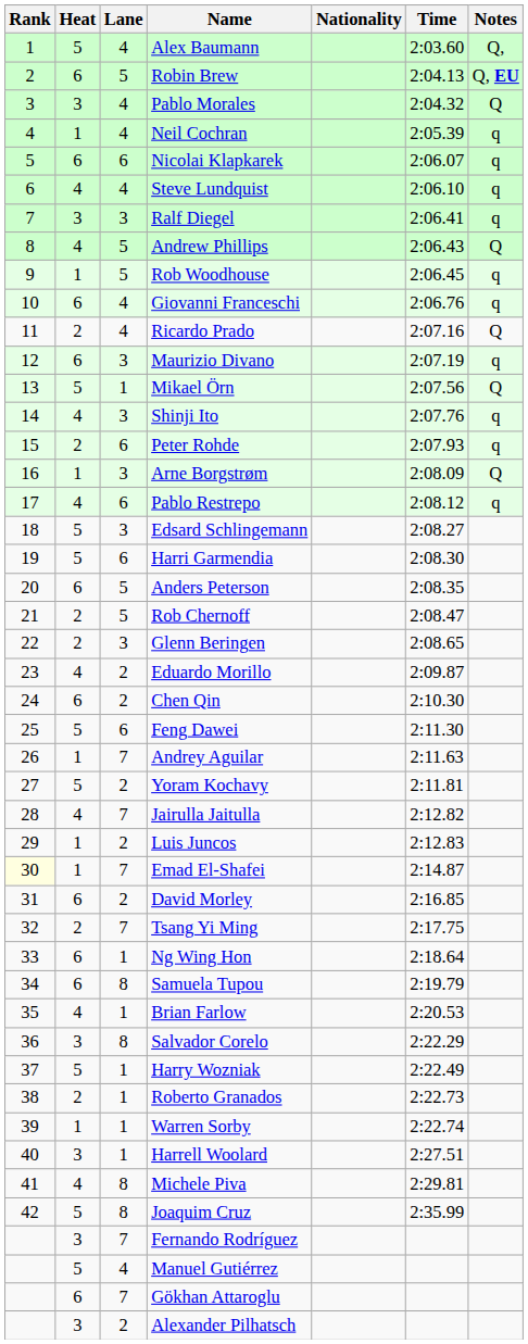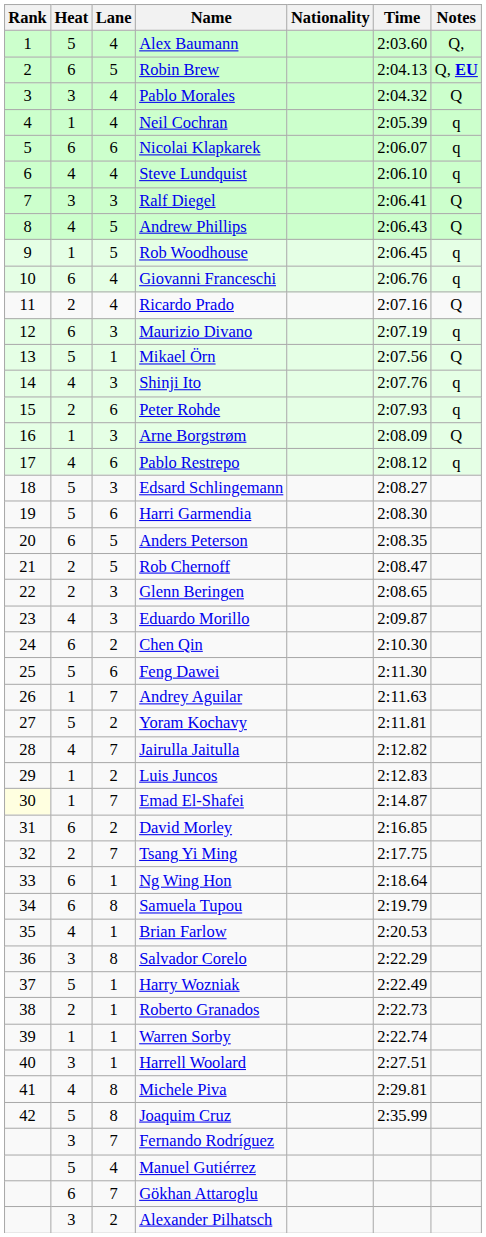 <table class="wikitable sortable" style="text-align:center">
 <tr>
 <th>Rank</th>
 <th>Heat</th>
 <th>Lane</th>
 <th>Name</th>
 <th>Nationality</th>
 <th>Time</th>
 <th>Notes</th>
 </tr>
 <tr bgcolor=#cfc>
 <td>1</td>
 <td>5</td>
 <td>4</td>
 <td align=left><a href='#'>Alex Baumann</a></td>
 <td align=left></td>
 <td>2:03.60</td>
 <td>Q, </td>
 </tr>
 <tr bgcolor=#cfc>
 <td>2</td>
 <td>6</td>
 <td>5</td>
 <td align=left><a href='#'>Robin Brew</a></td>
 <td align=left></td>
 <td>2:04.13</td>
 <td>Q, <strong><a href='#'>EU</a></strong></td>
 </tr>
 <tr bgcolor=#cfc>
 <td>3</td>
 <td>3</td>
 <td>4</td>
 <td align=left><a href='#'>Pablo Morales</a></td>
 <td align=left></td>
 <td>2:04.32</td>
 <td>Q</td>
 </tr>
 <tr bgcolor=#cfc>
 <td>4</td>
 <td>1</td>
 <td>4</td>
 <td align=left><a href='#'>Neil Cochran</a></td>
 <td align=left></td>
 <td>2:05.39</td>
 <td>q</td>
 </tr>
 <tr bgcolor=#cfc>
 <td>5</td>
 <td>6</td>
 <td>6</td>
 <td align=left><a href='#'>Nicolai Klapkarek</a></td>
 <td align=left></td>
 <td>2:06.07</td>
 <td>q</td>
 </tr>
 <tr bgcolor=#cfc>
 <td>6</td>
 <td>4</td>
 <td>4</td>
 <td align=left><a href='#'>Steve Lundquist</a></td>
 <td align=left></td>
 <td>2:06.10</td>
 <td>q</td>
 </tr>
 <tr bgcolor=#cfc>
 <td>7</td>
 <td>3</td>
 <td>3</td>
 <td align=left><a href='#'>Ralf Diegel</a></td>
 <td align=left></td>
 <td>2:06.41</td>
-<td>q</td>
+<td>Q</td>
 </tr>
 <tr bgcolor=#cfc>
 <td>8</td>
 <td>4</td>
 <td>5</td>
 <td align=left><a href='#'>Andrew Phillips</a></td>
 <td align=left></td>
 <td>2:06.43</td>
 <td>Q</td>
 </tr>
 <tr bgcolor=e5ffe5>
 <td>9</td>
 <td>1</td>
 <td>5</td>
 <td align=left><a href='#'>Rob Woodhouse</a></td>
 <td align=left></td>
 <td>2:06.45</td>
 <td>q</td>
 </tr>
 <tr bgcolor=e5ffe5>
 <td>10</td>
 <td>6</td>
 <td>4</td>
 <td align=left><a href='#'>Giovanni Franceschi</a></td>
 <td align=left></td>
 <td>2:06.76</td>
 <td>q</td>
 </tr>
 <tr>
 <td>11</td>
 <td>2</td>
 <td>4</td>
 <td align=left><a href='#'>Ricardo Prado</a></td>
 <td align=left></td>
 <td>2:07.16</td>
 <td>Q</td>
 </tr>
 <tr bgcolor=e5ffe5>
 <td>12</td>
 <td>6</td>
 <td>3</td>
 <td align=left><a href='#'>Maurizio Divano</a></td>
 <td align=left></td>
 <td>2:07.19</td>
 <td>q</td>
 </tr>
 <tr bgcolor=e5ffe5>
 <td>13</td>
 <td>5</td>
 <td>1</td>
 <td align=left><a href='#'>Mikael Örn</a></td>
 <td align=left></td>
 <td>2:07.56</td>
 <td>Q</td>
 </tr>
 <tr bgcolor=e5ffe5>
 <td>14</td>
 <td>4</td>
 <td>3</td>
 <td align=left><a href='#'>Shinji Ito</a></td>
 <td align=left></td>
 <td>2:07.76</td>
 <td>q</td>
 </tr>
 <tr bgcolor=e5ffe5>
 <td>15</td>
 <td>2</td>
 <td>6</td>
 <td align=left><a href='#'>Peter Rohde</a></td>
 <td align=left></td>
 <td>2:07.93</td>
 <td>q</td>
 </tr>
 <tr bgcolor=e5ffe5>
 <td>16</td>
 <td>1</td>
 <td>3</td>
 <td align=left><a href='#'>Arne Borgstrøm</a></td>
 <td align=left></td>
 <td>2:08.09</td>
 <td>Q</td>
 </tr>
 <tr bgcolor=e5ffe5>
 <td>17</td>
 <td>4</td>
 <td>6</td>
 <td align=left><a href='#'>Pablo Restrepo</a></td>
 <td align=left></td>
 <td>2:08.12</td>
 <td>q</td>
 </tr>
 <tr>
 <td>18</td>
 <td>5</td>
 <td>3</td>
 <td align=left><a href='#'>Edsard Schlingemann</a></td>
 <td align=left></td>
 <td>2:08.27</td>
 <td></td>
 </tr>
 <tr>
 <td>19</td>
 <td>5</td>
 <td>6</td>
 <td align=left><a href='#'>Harri Garmendia</a></td>
 <td align=left></td>
 <td>2:08.30</td>
 <td></td>
 </tr>
 <tr>
 <td>20</td>
 <td>6</td>
 <td>5</td>
 <td align=left><a href='#'>Anders Peterson</a></td>
 <td align=left></td>
 <td>2:08.35</td>
 <td></td>
 </tr>
 <tr>
 <td>21</td>
 <td>2</td>
 <td>5</td>
 <td align=left><a href='#'>Rob Chernoff</a></td>
 <td align=left></td>
 <td>2:08.47</td>
 <td></td>
 </tr>
 <tr>
 <td>22</td>
 <td>2</td>
 <td>3</td>
 <td align=left><a href='#'>Glenn Beringen</a></td>
 <td align=left></td>
 <td>2:08.65</td>
 <td></td>
 </tr>
 <tr>
 <td>23</td>
 <td>4</td>
-<td>2</td>
+<td>3</td>
 <td align=left><a href='#'>Eduardo Morillo</a></td>
 <td align=left></td>
 <td>2:09.87</td>
 <td></td>
 </tr>
 <tr>
 <td>24</td>
 <td>6</td>
 <td>2</td>
 <td align=left><a href='#'>Chen Qin</a></td>
 <td align=left></td>
 <td>2:10.30</td>
 <td></td>
 </tr>
 <tr>
 <td>25</td>
 <td>5</td>
 <td>6</td>
 <td align=left><a href='#'>Feng Dawei</a></td>
 <td align=left></td>
 <td>2:11.30</td>
 <td></td>
 </tr>
 <tr>
 <td>26</td>
 <td>1</td>
 <td>7</td>
 <td align=left><a href='#'>Andrey Aguilar</a></td>
 <td align=left></td>
 <td>2:11.63</td>
 <td></td>
 </tr>
 <tr>
 <td>27</td>
 <td>5</td>
 <td>2</td>
 <td align=left><a href='#'>Yoram Kochavy</a></td>
 <td align=left></td>
 <td>2:11.81</td>
 <td></td>
 </tr>
 <tr>
 <td>28</td>
 <td>4</td>
 <td>7</td>
 <td align=left><a href='#'>Jairulla Jaitulla</a></td>
 <td align=left></td>
 <td>2:12.82</td>
 <td></td>
 </tr>
 <tr>
 <td>29</td>
 <td>1</td>
 <td>2</td>
 <td align=left><a href='#'>Luis Juncos</a></td>
 <td align=left></td>
 <td>2:12.83</td>
 <td></td>
 </tr>
 <tr>
 <td style="background: lightyellow;">30</td>
 <td>1</td>
 <td>7</td>
 <td align=left><a href='#'>Emad El-Shafei</a></td>
 <td align=left></td>
 <td>2:14.87</td>
 <td></td>
 </tr>
 <tr>
 <td>31</td>
 <td>6</td>
 <td>2</td>
 <td align=left><a href='#'>David Morley</a></td>
 <td align=left></td>
 <td>2:16.85</td>
 <td></td>
 </tr>
 <tr>
 <td>32</td>
 <td>2</td>
 <td>7</td>
 <td align=left><a href='#'>Tsang Yi Ming</a></td>
 <td align=left></td>
 <td>2:17.75</td>
 <td></td>
 </tr>
 <tr>
 <td>33</td>
 <td>6</td>
 <td>1</td>
 <td align=left><a href='#'>Ng Wing Hon</a></td>
 <td align=left></td>
 <td>2:18.64</td>
 <td></td>
 </tr>
 <tr>
 <td>34</td>
 <td>6</td>
 <td>8</td>
 <td align=left><a href='#'>Samuela Tupou</a></td>
 <td align=left></td>
 <td>2:19.79</td>
 <td></td>
 </tr>
 <tr>
 <td>35</td>
 <td>4</td>
 <td>1</td>
 <td align=left><a href='#'>Brian Farlow</a></td>
 <td align=left></td>
 <td>2:20.53</td>
 <td></td>
 </tr>
 <tr>
 <td>36</td>
 <td>3</td>
 <td>8</td>
 <td align=left><a href='#'>Salvador Corelo</a></td>
 <td align=left></td>
 <td>2:22.29</td>
 <td></td>
 </tr>
 <tr>
 <td>37</td>
 <td>5</td>
 <td>1</td>
 <td align=left><a href='#'>Harry Wozniak</a></td>
 <td align=left></td>
 <td>2:22.49</td>
 <td></td>
 </tr>
 <tr>
 <td>38</td>
 <td>2</td>
 <td>1</td>
 <td align=left><a href='#'>Roberto Granados</a></td>
 <td align=left></td>
 <td>2:22.73</td>
 <td></td>
 </tr>
 <tr>
 <td>39</td>
 <td>1</td>
 <td>1</td>
 <td align=left><a href='#'>Warren Sorby</a></td>
 <td align=left></td>
 <td>2:22.74</td>
 <td></td>
 </tr>
 <tr>
 <td>40</td>
 <td>3</td>
 <td>1</td>
 <td align=left><a href='#'>Harrell Woolard</a></td>
 <td align=left></td>
 <td>2:27.51</td>
 <td></td>
 </tr>
 <tr>
 <td>41</td>
 <td>4</td>
 <td>8</td>
 <td align=left><a href='#'>Michele Piva</a></td>
 <td align=left></td>
 <td>2:29.81</td>
 <td></td>
 </tr>
 <tr>
 <td>42</td>
 <td>5</td>
 <td>8</td>
 <td align=left><a href='#'>Joaquim Cruz</a></td>
 <td align=left></td>
 <td>2:35.99</td>
 <td></td>
 </tr>
 <tr>
 <td></td>
 <td>3</td>
 <td>7</td>
 <td align=left><a href='#'>Fernando Rodríguez</a></td>
 <td align=left></td>
 <td></td>
 <td></td>
 </tr>
 <tr>
 <td></td>
 <td>5</td>
 <td>4</td>
 <td align=left><a href='#'>Manuel Gutiérrez</a></td>
 <td align=left></td>
 <td></td>
 <td></td>
 </tr>
 <tr>
 <td></td>
 <td>6</td>
 <td>7</td>
 <td align=left><a href='#'>Gökhan Attaroglu</a></td>
 <td align=left></td>
 <td></td>
 <td></td>
 </tr>
 <tr>
 <td></td>
 <td>3</td>
 <td>2</td>
 <td align=left><a href='#'>Alexander Pilhatsch</a></td>
 <td align=left></td>
 <td></td>
 <td></td>
 </tr>
 </table>
